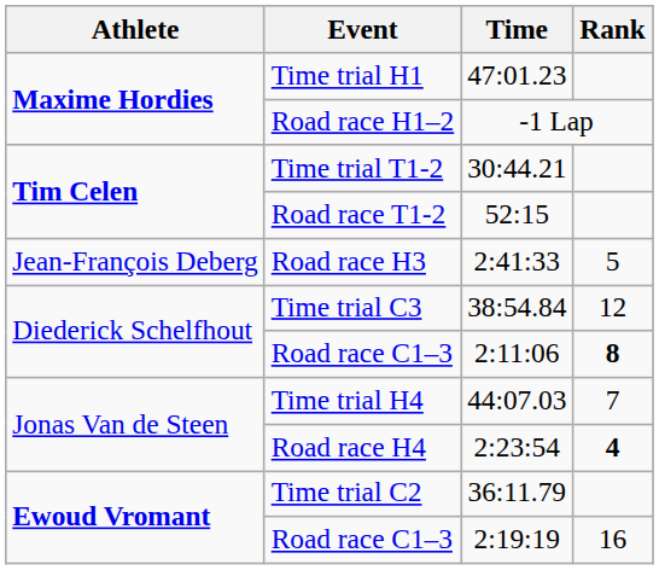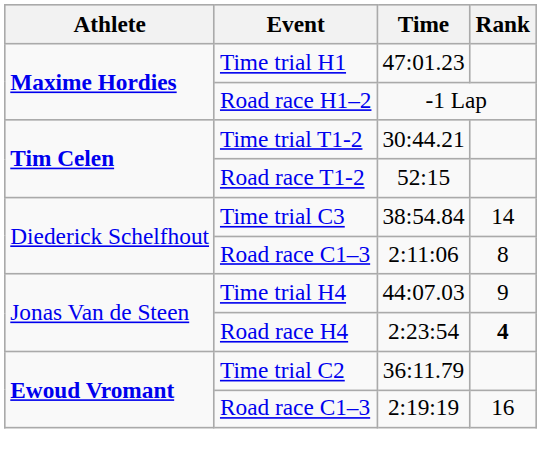 <table class=wikitable style=font-size:90%;text-align:center>
 <tr>
 <th>Athlete</th>
 <th>Event</th>
 <th>Time</th>
 <th>Rank</th>
 </tr>
 <tr align=center>
 <td align=left rowspan=2><strong><a href='#'>Maxime Hordies</a></strong></td>
 <td align=left><a href='#'>Time trial H1</a></td>
 <td>47:01.23</td>
 <td></td>
 </tr>
 <tr>
 <td align=left><a href='#'>Road race H1–2</a></td>
 <td colspan=2>-1 Lap</td>
 </tr>
 <tr align=center>
 <td align=left rowspan=2><strong><a href='#'>Tim Celen</a></strong></td>
 <td align=left><a href='#'>Time trial T1-2</a></td>
 <td>30:44.21</td>
 <td></td>
 </tr>
 <tr>
 <td align=left><a href='#'>Road race T1-2</a></td>
 <td>52:15</td>
 <td></td>
 </tr>
 <tr align=center>
-<td align=left><a href='#'>Jean-François Deberg</a></td>
-<td align=left><a href='#'>Road race H3</a></td>
-<td>2:41:33</td>
-<td>5</td>
-</tr>
-<tr align=center>
 <td align=left rowspan=2><a href='#'>Diederick Schelfhout</a></td>
 <td align=left><a href='#'>Time trial C3</a></td>
 <td>38:54.84</td>
-<td>12</td>
+<td>14</td>
 </tr>
 <tr>
 <td align=left><a href='#'>Road race C1–3</a></td>
 <td>2:11:06</td>
-<td><strong>8</strong></td>
+<td>8</td>
 </tr>
 <tr align=center>
 <td align=left rowspan=2><a href='#'>Jonas Van de Steen</a></td>
 <td align=left><a href='#'>Time trial H4</a></td>
 <td>44:07.03</td>
-<td>7</td>
+<td>9</td>
 </tr>
 <tr>
 <td align=left><a href='#'>Road race H4</a></td>
 <td>2:23:54</td>
 <td><strong>4</strong></td>
 </tr>
 <tr align=center>
 <td align=left rowspan=2><strong><a href='#'>Ewoud Vromant</a></strong></td>
 <td align=left><a href='#'>Time trial C2</a></td>
 <td>36:11.79</td>
 <td></td>
 </tr>
 <tr>
 <td align=left><a href='#'>Road race C1–3</a></td>
 <td>2:19:19</td>
 <td>16</td>
 </tr>
 </table>
